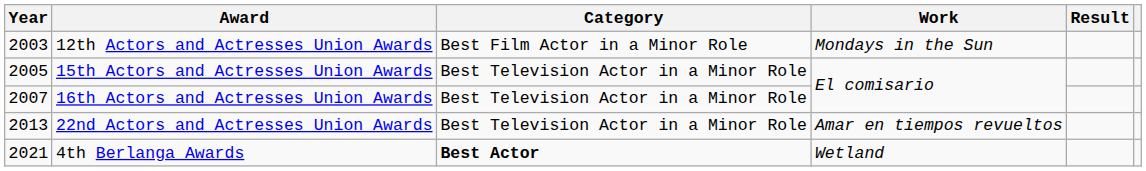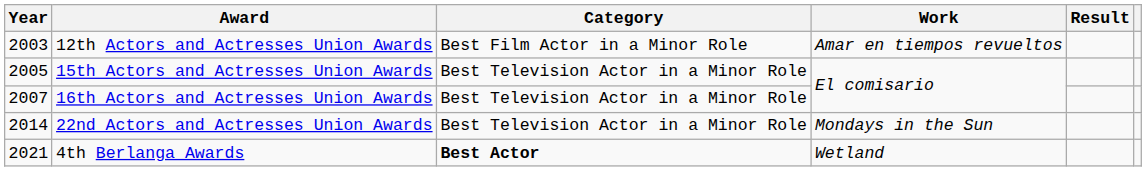 <table class="wikitable sortable plainrowheaders">
 <tr>
 <th>Year</th>
 <th>Award</th>
 <th>Category</th>
 <th>Work</th>
 <th>Result</th>
 <th scope="col" class="unsortable"></th>
 </tr>
 <tr>
 <td align = "center">2003</td>
 <td>12th <a href='#'>Actors and Actresses Union Awards</a></td>
 <td>Best Film Actor in a Minor Role</td>
-<td><em>Mondays in the Sun</em></td>
+<td><em>Amar en tiempos revueltos</em></td>
 <td></td>
 <td align = "center"></td>
 </tr>
 <tr>
 <td align = "center">2005</td>
 <td><a href='#'>15th Actors and Actresses Union Awards</a></td>
 <td>Best Television Actor in a Minor Role</td>
 <td rowspan = "2"><em>El comisario</em></td>
 <td></td>
 <td></td>
 </tr>
 <tr>
 <td align = "center">2007</td>
 <td><a href='#'>16th Actors and Actresses Union Awards</a></td>
 <td>Best Television Actor in a Minor Role</td>
 <td></td>
 <td align = "center"></td>
 </tr>
 <tr>
-<td align = "center">2013</td>
+<td align = "center">2014</td>
 <td><a href='#'>22nd Actors and Actresses Union Awards</a></td>
 <td>Best Television Actor in a Minor Role</td>
-<td><em>Amar en tiempos revueltos</em></td>
+<td><em>Mondays in the Sun</em></td>
 <td></td>
 <td align = "center"></td>
 </tr>
 <tr>
 <td align = "center">2021</td>
 <td>4th <a href='#'>Berlanga Awards</a></td>
 <td><strong>Best Actor</strong></td>
 <td><em>Wetland</em></td>
 <td></td>
 <td align = "center"></td>
 </tr>
 </table>
